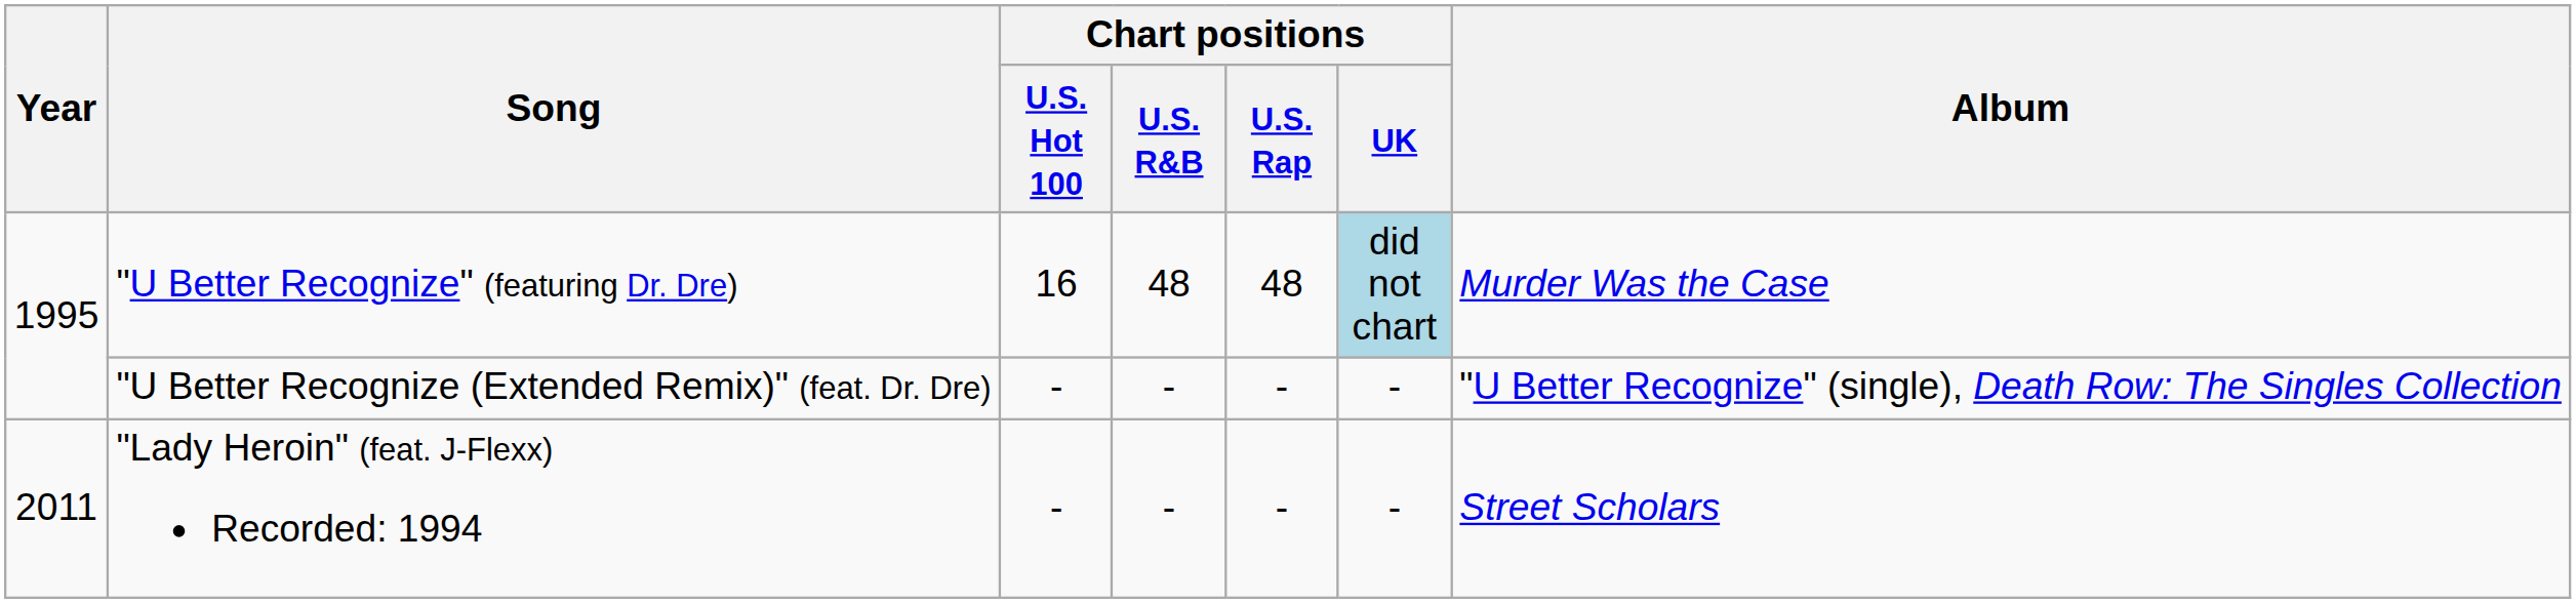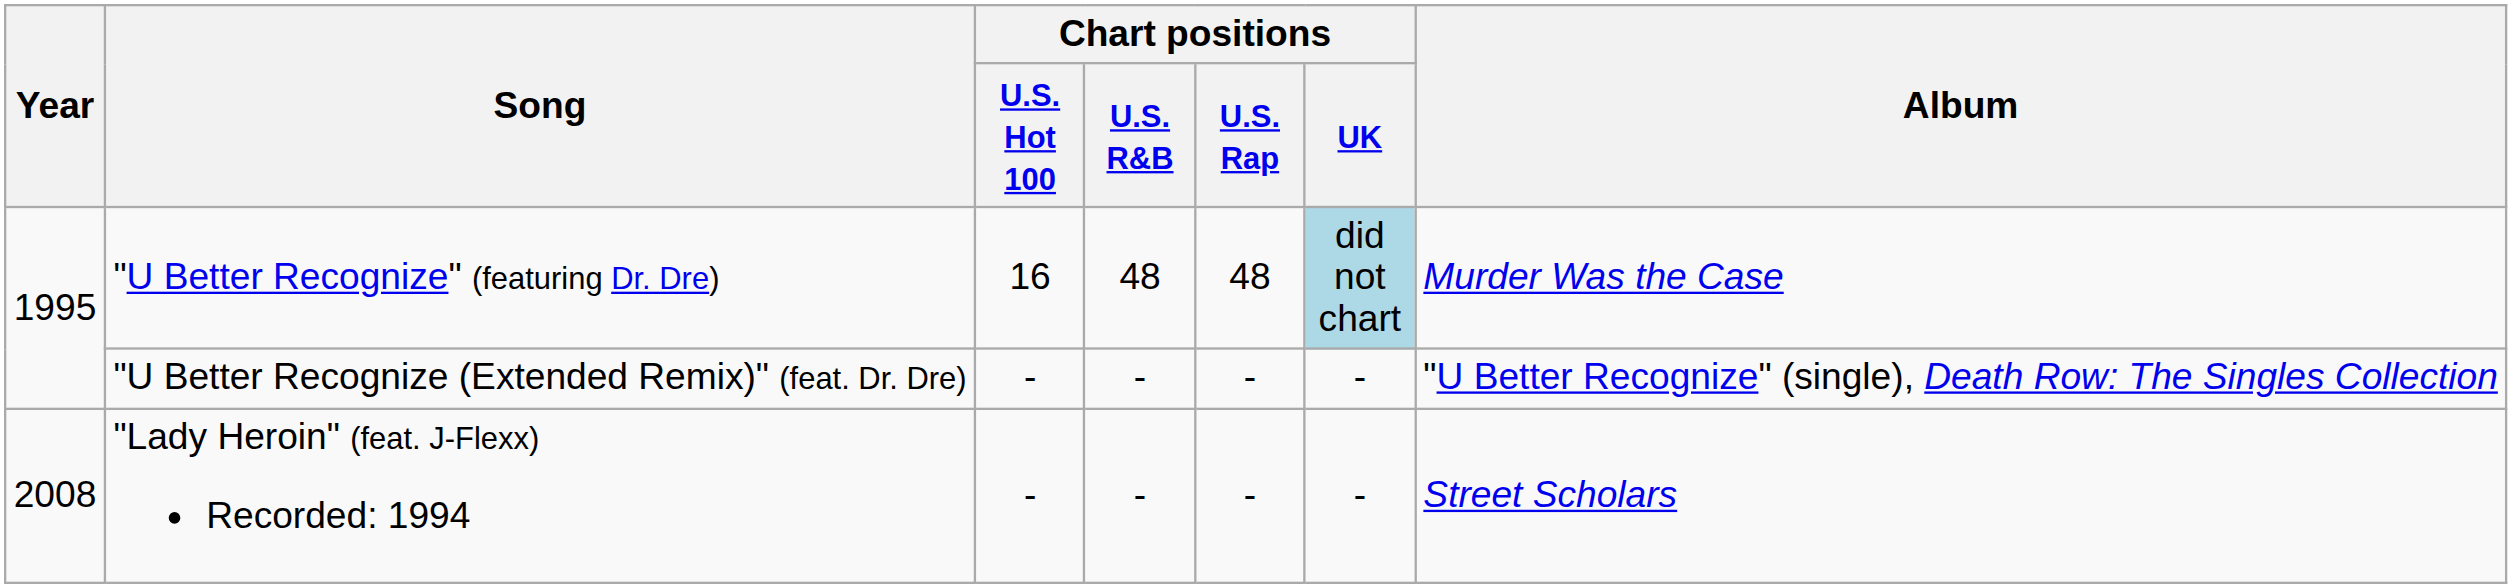 <table class="wikitable">
 <tr>
 <th rowspan="2">Year</th>
 <th rowspan="2">Song</th>
 <th colspan="4">Chart positions</th>
 <th rowspan="2">Album</th>
 </tr>
 <tr>
 <th width="40"><small><a href='#'>U.S. Hot 100</a></small></th>
 <th width="40"><small><a href='#'>U.S. R&B</a></small></th>
 <th width="40"><small><a href='#'>U.S. Rap</a></small></th>
 <th width="40"><small><a href='#'>UK</a></small></th>
 </tr>
 <tr>
 <td align="center" rowspan="2">1995</td>
 <td align="left">"<a href='#'>U Better Recognize</a>" <small>(featuring <a href='#'>Dr. Dre</a>)</small></td>
 <td align="center">16</td>
 <td align="center">48</td>
 <td align="center">48</td>
 <td align="center" style="background: lightblue;">did not chart</td>
 <td align="left" rowspan="1"><em><a href='#'>Murder Was the Case</a></em></td>
 </tr>
 <tr>
 <td align="left">"U Better Recognize (Extended Remix)" <small>(feat. Dr. Dre)</small></td>
 <td align="center">-</td>
 <td align="center">-</td>
 <td align="center">-</td>
 <td align="center">-</td>
 <td align="left" rowspan="1">"<a href='#'>U Better Recognize</a>" (single), <em><a href='#'>Death Row: The Singles Collection</a></em></td>
 </tr>
 <tr>
-<td align="center">2011</td>
+<td align="center">2008</td>
 <td align="left">"Lady Heroin" <small>(feat. J-Flexx)</small><br><ul><li>Recorded: 1994</li></ul></td>
 <td align="center">-</td>
 <td align="center">-</td>
 <td align="center">-</td>
 <td align="center">-</td>
 <td align="left"><em><a href='#'>Street Scholars</a></em></td>
 </tr>
 </table>
